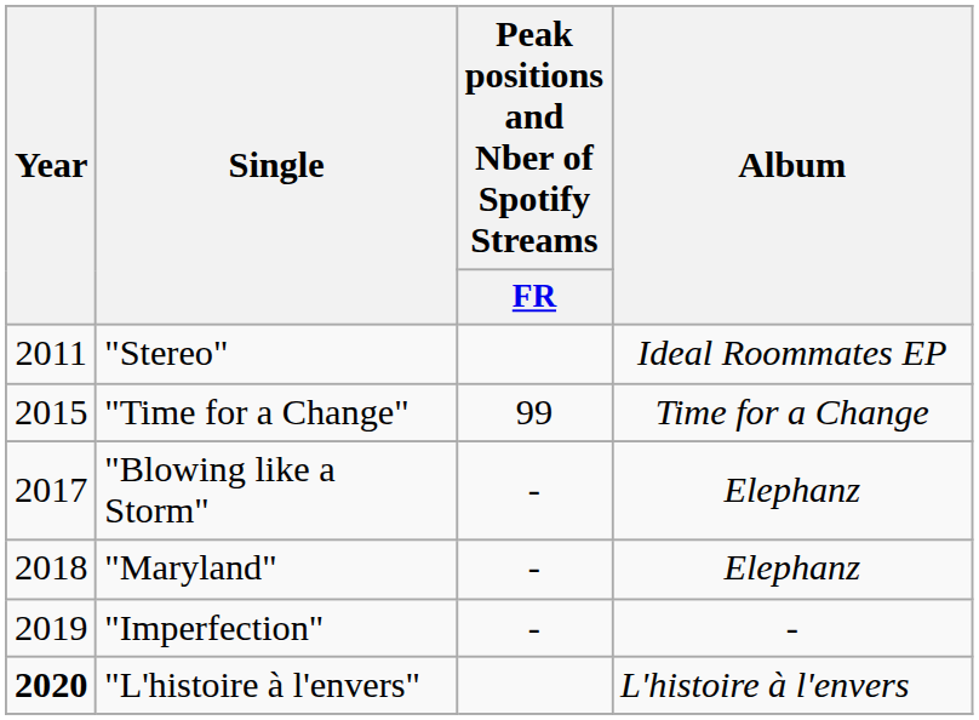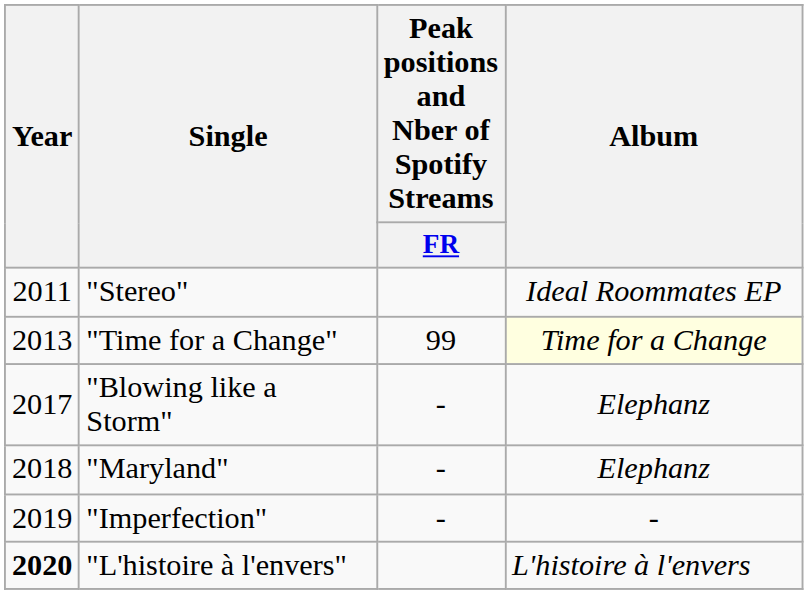 <table class="wikitable">
 <tr>
 <th align="center" rowspan="2" width="10">Year</th>
 <th align="center" rowspan="2" width="150">Single</th>
 <th align="center" colspan="1" width="20">Peak positions and Nber of Spotify Streams</th>
 <th align="center" rowspan="2" width="150">Album</th>
 </tr>
 <tr>
 <th scope="col" style="width:3em;font-size:90%;"><a href='#'>FR</a><br></th>
 </tr>
 <tr>
 <td style="text-align:center;">2011</td>
 <td>"Stereo"</td>
 <td style="text-align:center;"></td>
 <td style="text-align:center;"><em>Ideal Roommates EP</em></td>
 </tr>
 <tr>
-<td style="text-align:center;">2015</td>
+<td style="text-align:center;">2013</td>
 <td>"Time for a Change"</td>
 <td style="text-align:center;">99</td>
-<td style="text-align:center;"><em>Time for a Change</em></td>
+<td style="background: lightyellow; text-align:center;"><em>Time for a Change</em></td>
 </tr>
 <tr>
 <td style="text-align:center;">2017</td>
 <td>"Blowing like a Storm"</td>
 <td style="text-align:center;">-</td>
 <td style="text-align:center;"><em>Elephanz</em></td>
 </tr>
 <tr>
 <td style="text-align:center;">2018</td>
 <td>"Maryland"</td>
 <td style="text-align:center;">-</td>
 <td style="text-align:center;"><em>Elephanz</em></td>
 </tr>
 <tr>
 <td style="text-align:center;">2019</td>
 <td>"Imperfection"</td>
 <td style="text-align:center;">-</td>
 <td style="text-align:center;"><em>-</em></td>
 </tr>
 <tr>
 <td><strong>2020</strong></td>
 <td>"L'histoire à l'envers"</td>
 <td></td>
 <td><em>L'histoire à l'envers</em></td>
 </tr>
 </table>
